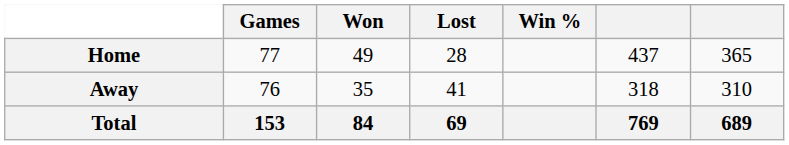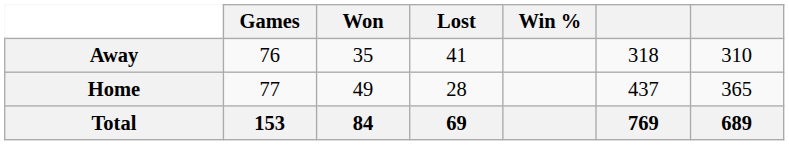 <table class="wikitable" style="font-size:95%; text-align:center; width:38em; border:0;margin: 0.5em auto;">
 <tr>
 <td width="28%" style="background:#fff;border:0;"></td>
 <th width="12%">Games</th>
 <th width="12%">Won</th>
 <th width="12%">Lost</th>
 <th width="12%">Win %</th>
 <th width="12%"></th>
 <th width="12%"></th>
 </tr>
 <tr>
+<th>Away</th>
+<td>76</td>
+<td>35</td>
+<td>41</td>
+<td></td>
+<td>318</td>
+<td>310</td>
+</tr>
+<tr>
 <th>Home</th>
 <td>77</td>
 <td>49</td>
 <td>28</td>
 <td></td>
 <td>437</td>
 <td>365</td>
-</tr>
-<tr>
-<th>Away</th>
-<td>76</td>
-<td>35</td>
-<td>41</td>
-<td></td>
-<td>318</td>
-<td>310</td>
 </tr>
 <tr>
 <th>Total</th>
 <th>153</th>
 <th>84</th>
 <th>69</th>
 <th></th>
 <th>769</th>
 <th>689</th>
 </tr>
 </table>
